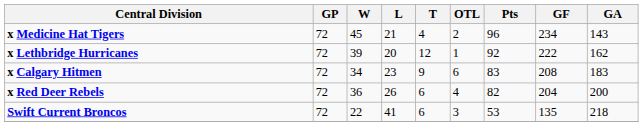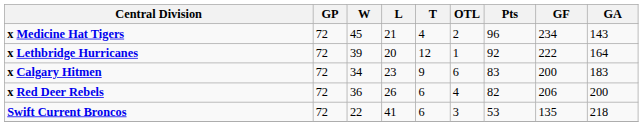 <table class="wikitable">
 <tr>
 <th width="45%">Central Division</th>
 <th width="5%">GP</th>
 <th width="5%">W</th>
 <th width="5%">L</th>
 <th width="5%">T</th>
 <th width="5%">OTL</th>
 <th width="7.5%">Pts</th>
 <th width="7.5%">GF</th>
 <th width="7.5%">GA</th>
 </tr>
 <tr>
 <td><strong>x <a href='#'>Medicine Hat Tigers</a></strong></td>
 <td>72</td>
 <td>45</td>
 <td>21</td>
 <td>4</td>
 <td>2</td>
 <td>96</td>
 <td>234</td>
 <td>143</td>
 </tr>
 <tr>
 <td><strong>x <a href='#'>Lethbridge Hurricanes</a></strong></td>
 <td>72</td>
 <td>39</td>
 <td>20</td>
 <td>12</td>
 <td>1</td>
 <td>92</td>
 <td>222</td>
-<td>162</td>
+<td>164</td>
 </tr>
 <tr>
 <td><strong>x <a href='#'>Calgary Hitmen</a></strong></td>
 <td>72</td>
 <td>34</td>
 <td>23</td>
 <td>9</td>
 <td>6</td>
 <td>83</td>
-<td>208</td>
+<td>200</td>
 <td>183</td>
 </tr>
 <tr>
 <td><strong>x <a href='#'>Red Deer Rebels</a></strong></td>
 <td>72</td>
 <td>36</td>
 <td>26</td>
 <td>6</td>
 <td>4</td>
 <td>82</td>
-<td>204</td>
+<td>206</td>
 <td>200</td>
 </tr>
 <tr>
 <td><strong><a href='#'>Swift Current Broncos</a></strong></td>
 <td>72</td>
 <td>22</td>
 <td>41</td>
 <td>6</td>
 <td>3</td>
 <td>53</td>
 <td>135</td>
 <td>218</td>
 </tr>
 <tr>
 </tr>
 </table>
